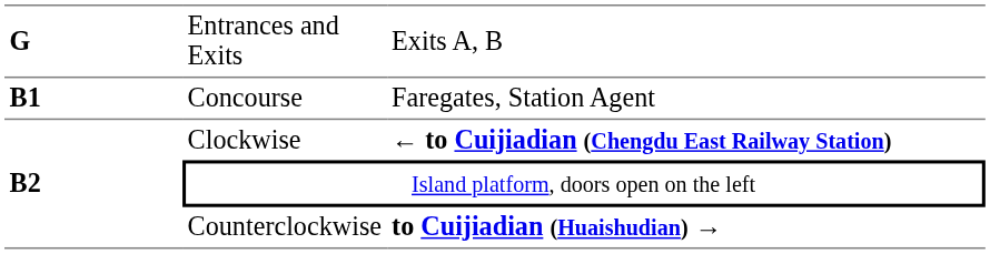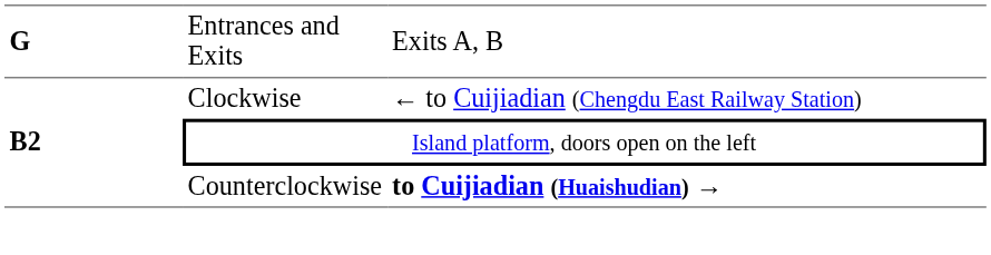 <table cellspacing=0 cellpadding=3>
 <tr>
 <td style="border-top:solid 1px gray;border-bottom:solid 1px gray;" width=100><strong>G</strong></td>
 <td style="border-top:solid 1px gray;border-bottom:solid 1px gray;" width=100>Entrances and Exits</td>
 <td style="border-top:solid 1px gray;border-bottom:solid 1px gray;" width=350>Exits A, B</td>
 </tr>
 <tr>
-<td style="border-top:solid 0px gray;border-bottom:solid 1px gray;" width=100><strong>B1</strong></td>
-<td style="border-top:solid 0px gray;border-bottom:solid 1px gray;" width=100>Concourse</td>
-<td style="border-top:solid 0px gray;border-bottom:solid 1px gray;" width=350>Faregates, Station Agent</td>
-</tr>
-<tr>
 <td style="border-bottom:solid 1px gray;" rowspan=3><strong>B2</strong></td>
 <td>Clockwise</td>
-<td><strong>←  to <a href='#'>Cuijiadian</a> <small>(<a href='#'>Chengdu East Railway Station</a>)</small></strong></td>
+<td>←  to <a href='#'>Cuijiadian</a> <small>(<a href='#'>Chengdu East Railway Station</a>)</small></td>
 </tr>
 <tr>
 <td style="border-right:solid 2px black;border-left:solid 2px black;border-top:solid 2px black;border-bottom:solid 2px black;text-align:center;" colspan=2><small><a href='#'>Island platform</a>, doors open on the left</small></td>
 </tr>
 <tr>
 <td style="border-bottom:solid 1px gray;">Counterclockwise</td>
 <td style="border-bottom:solid 1px gray;"><strong>  to <a href='#'>Cuijiadian</a> <small>(<a href='#'>Huaishudian</a>)</small> →</strong></td>
 </tr>
 </table>
